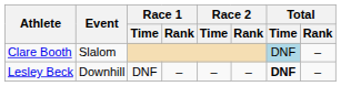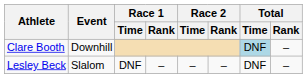 <table class="wikitable" style="font-size:90%">
 <tr>
 <th rowspan="2">Athlete</th>
 <th rowspan="2">Event</th>
 <th colspan="2">Race 1</th>
 <th colspan="2">Race 2</th>
 <th colspan="2">Total</th>
 </tr>
 <tr>
 <th>Time</th>
 <th>Rank</th>
 <th>Time</th>
 <th>Rank</th>
 <th>Time</th>
 <th>Rank</th>
 </tr>
 <tr>
 <td><a href='#'>Clare Booth</a></td>
-<td>Slalom</td>
+<td>Downhill</td>
 <td colspan="4" bgcolor="wheat"></td>
 <td align="center" style="background: lightblue;">DNF</td>
 <td align="center">–</td>
 </tr>
 <tr>
 <td><a href='#'>Lesley Beck</a></td>
-<td>Downhill</td>
+<td>Slalom</td>
 <td align="center">DNF</td>
 <td align="center">–</td>
 <td align="center">–</td>
 <td align="center">–</td>
-<td align="center"><strong>DNF</strong></td>
+<td align="center">DNF</td>
 <td align="center">–</td>
 </tr>
 </table>
